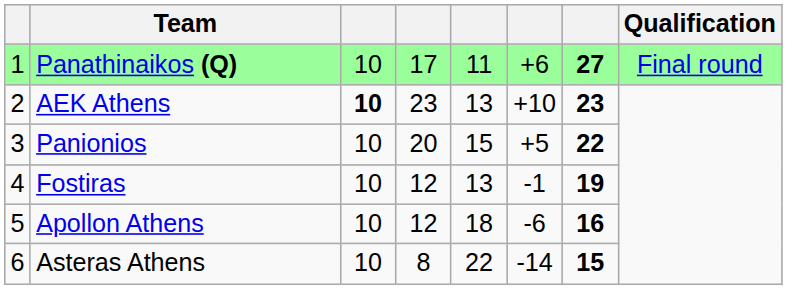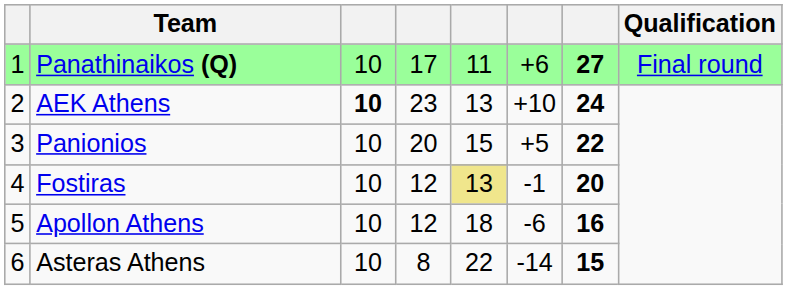 <table class="wikitable" style="text-align: center; font-size:100%">
 <tr>
 <th></th>
 <th width=190>Team</th>
 <th width=28></th>
 <th width=28></th>
 <th width=28></th>
 <th width=28></th>
 <th width=28></th>
 <th>Qualification</th>
 </tr>
 <tr bgcolor=#9AFF9A>
 <td>1</td>
 <td align=left><a href='#'>Panathinaikos</a> <strong>(Q)</strong></td>
 <td>10</td>
 <td>17</td>
 <td>11</td>
 <td>+6</td>
 <td><strong>27</strong></td>
 <td><a href='#'>Final round</a></td>
 </tr>
 <tr>
 <td>2</td>
 <td align=left><a href='#'>AEK Athens</a></td>
 <td><strong>10</strong></td>
 <td>23</td>
 <td>13</td>
 <td>+10</td>
-<td><strong>23</strong></td>
+<td><strong>24</strong></td>
 <td rowspan=5></td>
 </tr>
 <tr>
 <td>3</td>
 <td align=left><a href='#'>Panionios</a></td>
 <td>10</td>
 <td>20</td>
 <td>15</td>
 <td>+5</td>
 <td><strong>22</strong></td>
 </tr>
 <tr>
 <td>4</td>
 <td align=left><a href='#'>Fostiras</a></td>
 <td>10</td>
 <td>12</td>
-<td>13</td>
+<td style="background: khaki;">13</td>
 <td>-1</td>
-<td><strong>19</strong></td>
+<td><strong>20</strong></td>
 </tr>
 <tr>
 <td>5</td>
 <td align=left><a href='#'>Apollon Athens</a></td>
 <td>10</td>
 <td>12</td>
 <td>18</td>
 <td>-6</td>
 <td><strong>16</strong></td>
 </tr>
 <tr>
 <td>6</td>
 <td align=left>Asteras Athens</td>
 <td>10</td>
 <td>8</td>
 <td>22</td>
 <td>-14</td>
 <td><strong>15</strong></td>
 </tr>
 </table>
